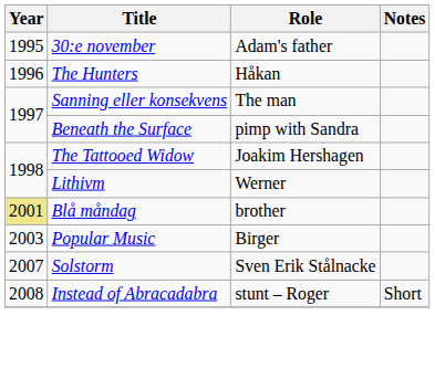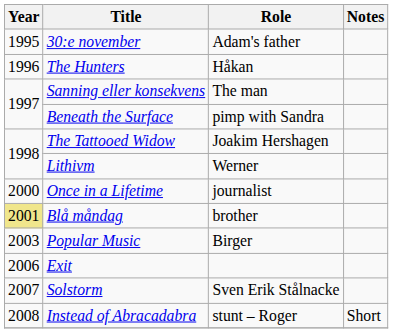 <table class="wikitable sortable">
 <tr>
 <th>Year</th>
 <th>Title</th>
 <th>Role</th>
 <th class="unsortable">Notes</th>
 </tr>
 <tr>
 <td>1995</td>
 <td><em><a href='#'>30:e november</a></em></td>
 <td>Adam's father</td>
 <td></td>
 </tr>
 <tr>
 <td>1996</td>
 <td><em><a href='#'>The Hunters</a></em></td>
 <td>Håkan</td>
 <td></td>
 </tr>
 <tr>
 <td rowspan=2>1997</td>
 <td><em><a href='#'>Sanning eller konsekvens</a></em></td>
 <td>The man</td>
 <td></td>
 </tr>
 <tr>
 <td><em><a href='#'>Beneath the Surface</a></em></td>
 <td>pimp with Sandra</td>
 <td></td>
 </tr>
 <tr>
 <td rowspan=2>1998</td>
 <td><em><a href='#'>The Tattooed Widow</a></em></td>
 <td>Joakim Hershagen</td>
 <td></td>
 </tr>
 <tr>
 <td><em><a href='#'>Lithivm</a></em></td>
 <td>Werner</td>
 <td></td>
 </tr>
 <tr>
+<td>2000</td>
+<td><em><a href='#'>Once in a Lifetime</a></em></td>
+<td>journalist</td>
+<td></td>
+</tr>
+<tr>
 <td style="background: khaki;">2001</td>
 <td><em><a href='#'>Blå måndag</a></em></td>
 <td>brother</td>
 <td></td>
 </tr>
 <tr>
 <td>2003</td>
 <td><em><a href='#'>Popular Music</a></em></td>
 <td>Birger</td>
+<td></td>
+</tr>
+<tr>
+<td>2006</td>
+<td><em><a href='#'>Exit</a></em></td>
+<td></td>
 <td></td>
 </tr>
 <tr>
 <td>2007</td>
 <td><em><a href='#'>Solstorm</a></em></td>
 <td>Sven Erik Stålnacke</td>
 <td></td>
 </tr>
 <tr>
 <td>2008</td>
 <td><em><a href='#'>Instead of Abracadabra</a></em></td>
 <td>stunt – Roger</td>
 <td>Short</td>
 </tr>
 <tr>
 </tr>
 </table>
